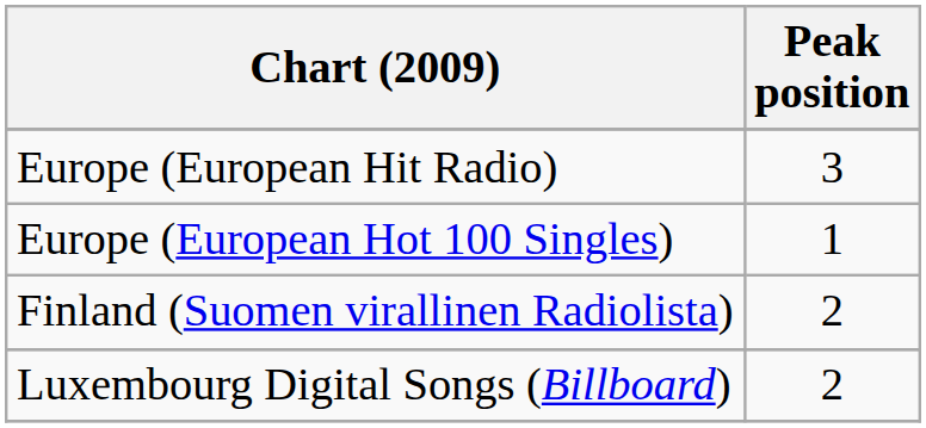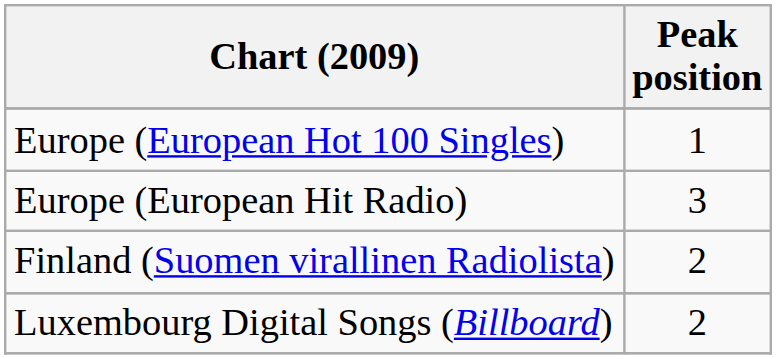 <table class="wikitable sortable" border="1">
 <tr>
 <th scope="col">Chart (2009)</th>
 <th scope="col">Peak<br>position</th>
 </tr>
 <tr>
 </tr>
 <tr>
 </tr>
 <tr>
 </tr>
 <tr>
 </tr>
 <tr>
 </tr>
 <tr>
 </tr>
 <tr>
 </tr>
 <tr>
+<td>Europe (<a href='#'>European Hot 100 Singles</a>)</td>
+<td align="center">1</td>
+</tr>
+<tr>
 <td>Europe (European Hit Radio)</td>
 <td align="center">3</td>
-</tr>
-<tr>
-<td>Europe (<a href='#'>European Hot 100 Singles</a>)</td>
-<td align="center">1</td>
 </tr>
 <tr>
 <td>Finland (<a href='#'>Suomen virallinen Radiolista</a>)</td>
 <td align="center">2</td>
 </tr>
 <tr>
 </tr>
 <tr>
 </tr>
 <tr>
 </tr>
 <tr>
 </tr>
 <tr>
 </tr>
 <tr>
 </tr>
 <tr>
 <td>Luxembourg Digital Songs (<em><a href='#'>Billboard</a></em>)</td>
 <td style="text-align:center;">2</td>
 </tr>
 <tr>
 </tr>
 <tr>
 </tr>
 <tr>
 </tr>
 <tr>
 </tr>
 <tr>
 </tr>
 <tr>
 </tr>
 <tr>
 </tr>
 <tr>
 </tr>
 <tr>
 </tr>
 <tr>
 </tr>
 </table>
